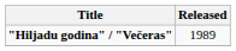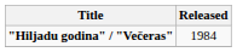 <table class="wikitable" style="text-align:center">
 <tr>
 <th>Title</th>
 <th>Released</th>
 </tr>
 <tr>
 <td><strong>"Hiljadu godina" / "Večeras"</strong></td>
-<td>1989</td>
+<td>1984</td>
 </tr>
 <tr>
 </tr>
 </table>
